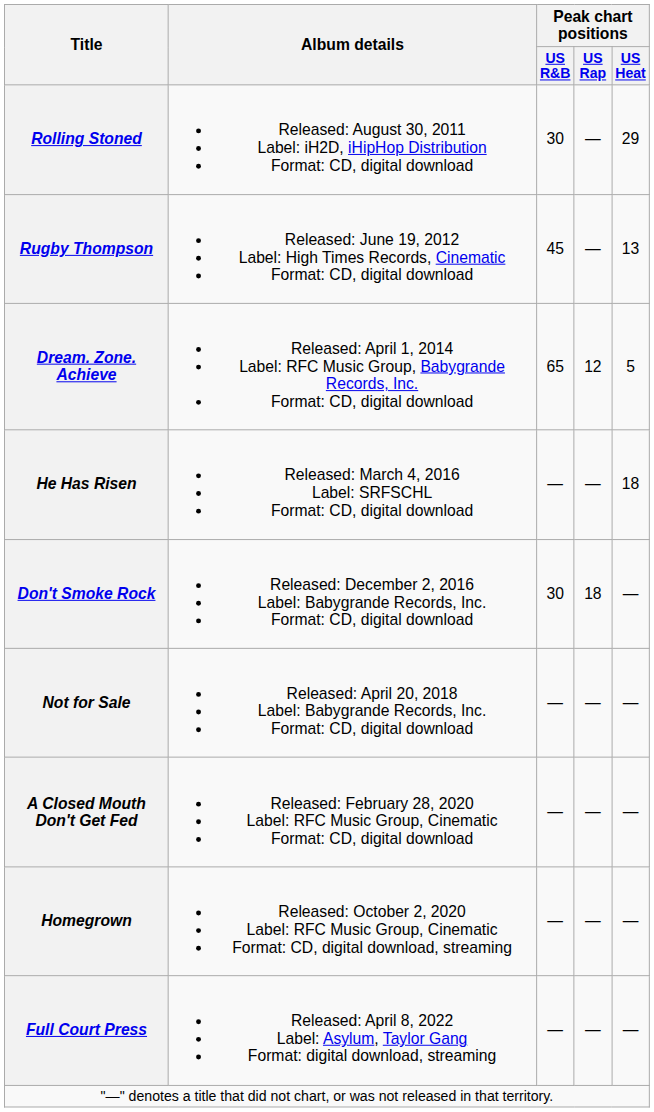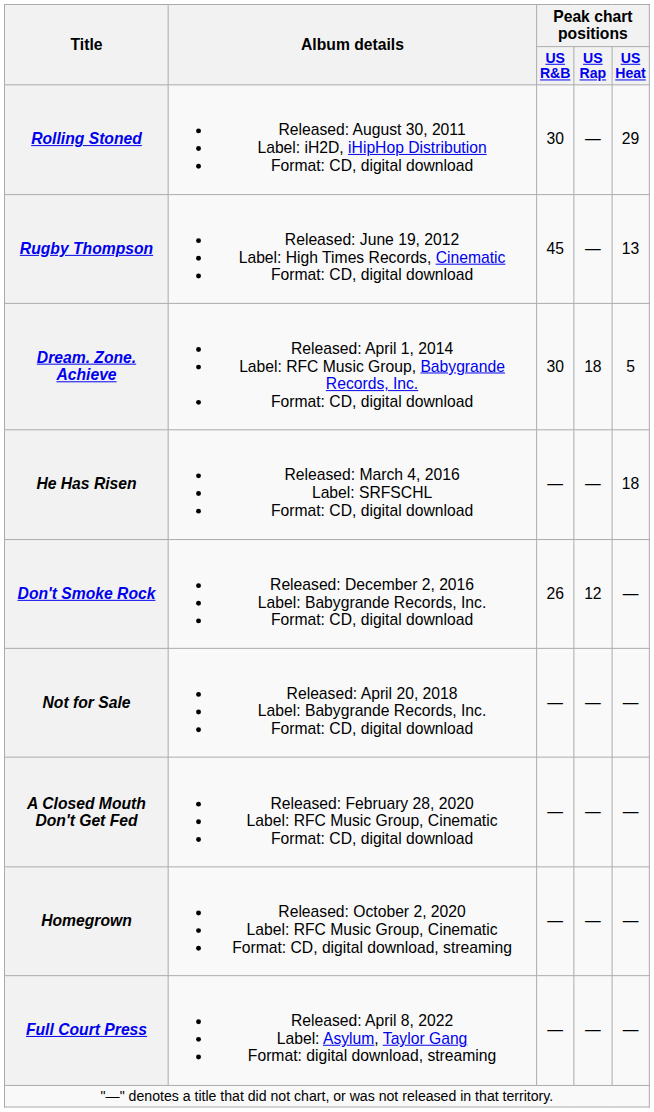 <table class="wikitable plainrowheaders" style="text-align:center;">
 <tr>
 <th scope="col" rowspan="2" style="width:10em;">Title</th>
 <th scope="col" rowspan="2" style="width:23em;">Album details</th>
 <th scope="col" colspan="3">Peak chart positions</th>
 </tr>
 <tr>
 <th scope="col" style="width:2.2em;font-size:90%;"><a href='#'>US<br>R&B</a></th>
 <th scope="col" style="width:2.2em;font-size:90%;"><a href='#'>US<br>Rap</a></th>
 <th scope="col" style="width:2.2em;font-size:90%;"><a href='#'>US<br>Heat</a></th>
 </tr>
 <tr>
 <th scope="row"><em><a href='#'>Rolling Stoned</a></em></th>
 <td><br><ul><li>Released: August 30, 2011</li><li>Label: iH2D, <a href='#'>iHipHop Distribution</a></li><li>Format: CD, digital download</li></ul></td>
 <td>30</td>
 <td>—</td>
 <td>29</td>
 </tr>
 <tr>
 <th scope="row"><em><a href='#'>Rugby Thompson</a></em></th>
 <td><br><ul><li>Released: June 19, 2012</li><li>Label: High Times Records, <a href='#'>Cinematic</a></li><li>Format: CD, digital download</li></ul></td>
 <td>45</td>
 <td>—</td>
 <td>13</td>
 </tr>
 <tr>
 <th scope="row"><em><a href='#'>Dream. Zone. Achieve</a></em></th>
 <td><br><ul><li>Released: April 1, 2014</li><li>Label: RFC Music Group, <a href='#'>Babygrande Records, Inc.</a></li><li>Format: CD, digital download</li></ul></td>
-<td>65</td>
-<td>12</td>
+<td>30</td>
+<td>18</td>
 <td>5</td>
 </tr>
 <tr>
 <th scope="row"><em>He Has Risen</em></th>
 <td><br><ul><li>Released: March 4, 2016</li><li>Label: SRFSCHL</li><li>Format: CD, digital download</li></ul></td>
 <td>—</td>
 <td>—</td>
 <td>18</td>
 </tr>
 <tr>
 <th scope="row"><em><a href='#'>Don't Smoke Rock</a></em><br></th>
 <td><br><ul><li>Released: December 2, 2016</li><li>Label: Babygrande Records, Inc.</li><li>Format: CD, digital download</li></ul></td>
-<td>30</td>
-<td>18</td>
+<td>26</td>
+<td>12</td>
 <td>—</td>
 </tr>
 <tr>
 <th scope="row"><em>Not for Sale</em></th>
 <td><br><ul><li>Released: April 20, 2018</li><li>Label: Babygrande Records, Inc.</li><li>Format: CD, digital download</li></ul></td>
 <td>—</td>
 <td>—</td>
 <td>—</td>
 </tr>
 <tr>
 <th scope="row"><em>A Closed Mouth Don't Get Fed</em></th>
 <td><br><ul><li>Released: February 28, 2020</li><li>Label: RFC Music Group, Cinematic</li><li>Format: CD, digital download</li></ul></td>
 <td>—</td>
 <td>—</td>
 <td>—</td>
 </tr>
 <tr>
 <th scope="row"><em>Homegrown</em></th>
 <td><br><ul><li>Released: October 2, 2020</li><li>Label: RFC Music Group, Cinematic</li><li>Format: CD, digital download, streaming</li></ul></td>
 <td>—</td>
 <td>—</td>
 <td>—</td>
 </tr>
 <tr>
 <th scope="row"><em><a href='#'>Full Court Press</a></em><br></th>
 <td><br><ul><li>Released: April 8, 2022</li><li>Label: <a href='#'>Asylum</a>, <a href='#'>Taylor Gang</a></li><li>Format: digital download, streaming</li></ul></td>
 <td>—</td>
 <td>—</td>
 <td>—</td>
 </tr>
 <tr>
 <td colspan="14" style="font-size:90%">"—" denotes a title that did not chart, or was not released in that territory.</td>
 </tr>
 </table>
